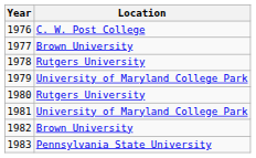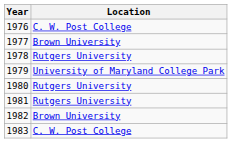 <table class="wikitable">
 <tr>
 <th>Year</th>
 <th>Location</th>
 </tr>
 <tr>
 <td>1976</td>
 <td><a href='#'>C. W. Post College</a></td>
 </tr>
 <tr>
 <td>1977</td>
 <td><a href='#'>Brown University</a></td>
 </tr>
 <tr>
 <td>1978</td>
 <td><a href='#'>Rutgers University</a></td>
 </tr>
 <tr>
 <td>1979</td>
 <td><a href='#'>University of Maryland College Park</a></td>
 </tr>
 <tr>
 <td>1980</td>
 <td><a href='#'>Rutgers University</a></td>
 </tr>
 <tr>
 <td>1981</td>
-<td><a href='#'>University of Maryland College Park</a></td>
+<td><a href='#'>Rutgers University</a></td>
 </tr>
 <tr>
 <td>1982</td>
 <td><a href='#'>Brown University</a></td>
 </tr>
 <tr>
 <td>1983</td>
-<td><a href='#'>Pennsylvania State University</a></td>
+<td><a href='#'>C. W. Post College</a></td>
 </tr>
 </table>
